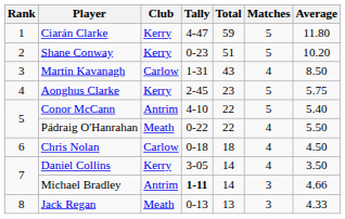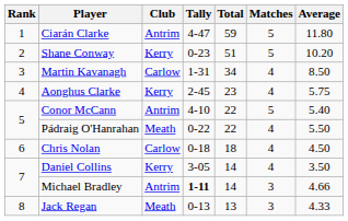 <table class="wikitable">
 <tr>
 <th>Rank</th>
 <th>Player</th>
 <th>Club</th>
 <th>Tally</th>
 <th>Total</th>
 <th>Matches</th>
 <th>Average</th>
 </tr>
 <tr>
 <td rowspan="1" style="text-align:center;">1</td>
 <td><a href='#'>Ciarán Clarke</a></td>
-<td><a href='#'>Kerry</a></td>
+<td><a href='#'>Antrim</a></td>
 <td align=center>4-47</td>
 <td align=center>59</td>
 <td align=center>5</td>
 <td align=center>11.80</td>
 </tr>
 <tr>
 <td rowspan="1" style="text-align:center;">2</td>
 <td><a href='#'>Shane Conway</a></td>
 <td><a href='#'>Kerry</a></td>
 <td align=center>0-23</td>
 <td align=center>51</td>
 <td align=center>5</td>
 <td align=center>10.20</td>
 </tr>
 <tr>
 <td rowspan="1" style="text-align:center;">3</td>
 <td><a href='#'>Martin Kavanagh</a></td>
 <td><a href='#'>Carlow</a></td>
 <td align=center>1-31</td>
-<td align=center>43</td>
+<td align=center>34</td>
 <td align=center>4</td>
 <td align=center>8.50</td>
 </tr>
 <tr>
 <td rowspan="1" style="text-align:center;">4</td>
 <td><a href='#'>Aonghus Clarke</a></td>
 <td><a href='#'>Kerry</a></td>
 <td align=center>2-45</td>
 <td align=center>23</td>
-<td align=center>5</td>
+<td align=center>4</td>
 <td align=center>5.75</td>
 </tr>
 <tr>
 <td rowspan="2" style="text-align:center;">5</td>
 <td><a href='#'>Conor McCann</a></td>
 <td><a href='#'>Antrim</a></td>
 <td align=center>4-10</td>
 <td align=center>22</td>
 <td align=center>5</td>
 <td align=center>5.40</td>
 </tr>
 <tr>
 <td>Pádraig O'Hanrahan</td>
 <td><a href='#'>Meath</a></td>
 <td align=center>0-22</td>
 <td align=center>22</td>
 <td align=center>4</td>
 <td align=center>5.50</td>
 </tr>
 <tr>
 <td rowspan="1" style="text-align:center;">6</td>
 <td><a href='#'>Chris Nolan</a></td>
 <td><a href='#'>Carlow</a></td>
 <td align=center>0-18</td>
 <td align=center>18</td>
 <td align=center>4</td>
 <td align=center>4.50</td>
 </tr>
 <tr>
 <td rowspan="2" style="text-align:center;">7</td>
 <td><a href='#'>Daniel Collins</a></td>
 <td><a href='#'>Kerry</a></td>
 <td align=center>3-05</td>
 <td align=center>14</td>
 <td align=center>4</td>
 <td align=center>3.50</td>
 </tr>
 <tr>
 <td>Michael Bradley</td>
 <td><a href='#'>Antrim</a></td>
 <td align=center><strong>1-11</strong></td>
 <td align=center>14</td>
 <td align=center>3</td>
 <td align=center>4.66</td>
 </tr>
 <tr>
 <td rowspan="1" style="text-align:center;">8</td>
 <td><a href='#'>Jack Regan</a></td>
 <td><a href='#'>Meath</a></td>
 <td align=center>0-13</td>
 <td align=center>13</td>
 <td align=center>3</td>
 <td align=center>4.33</td>
 </tr>
 </table>
